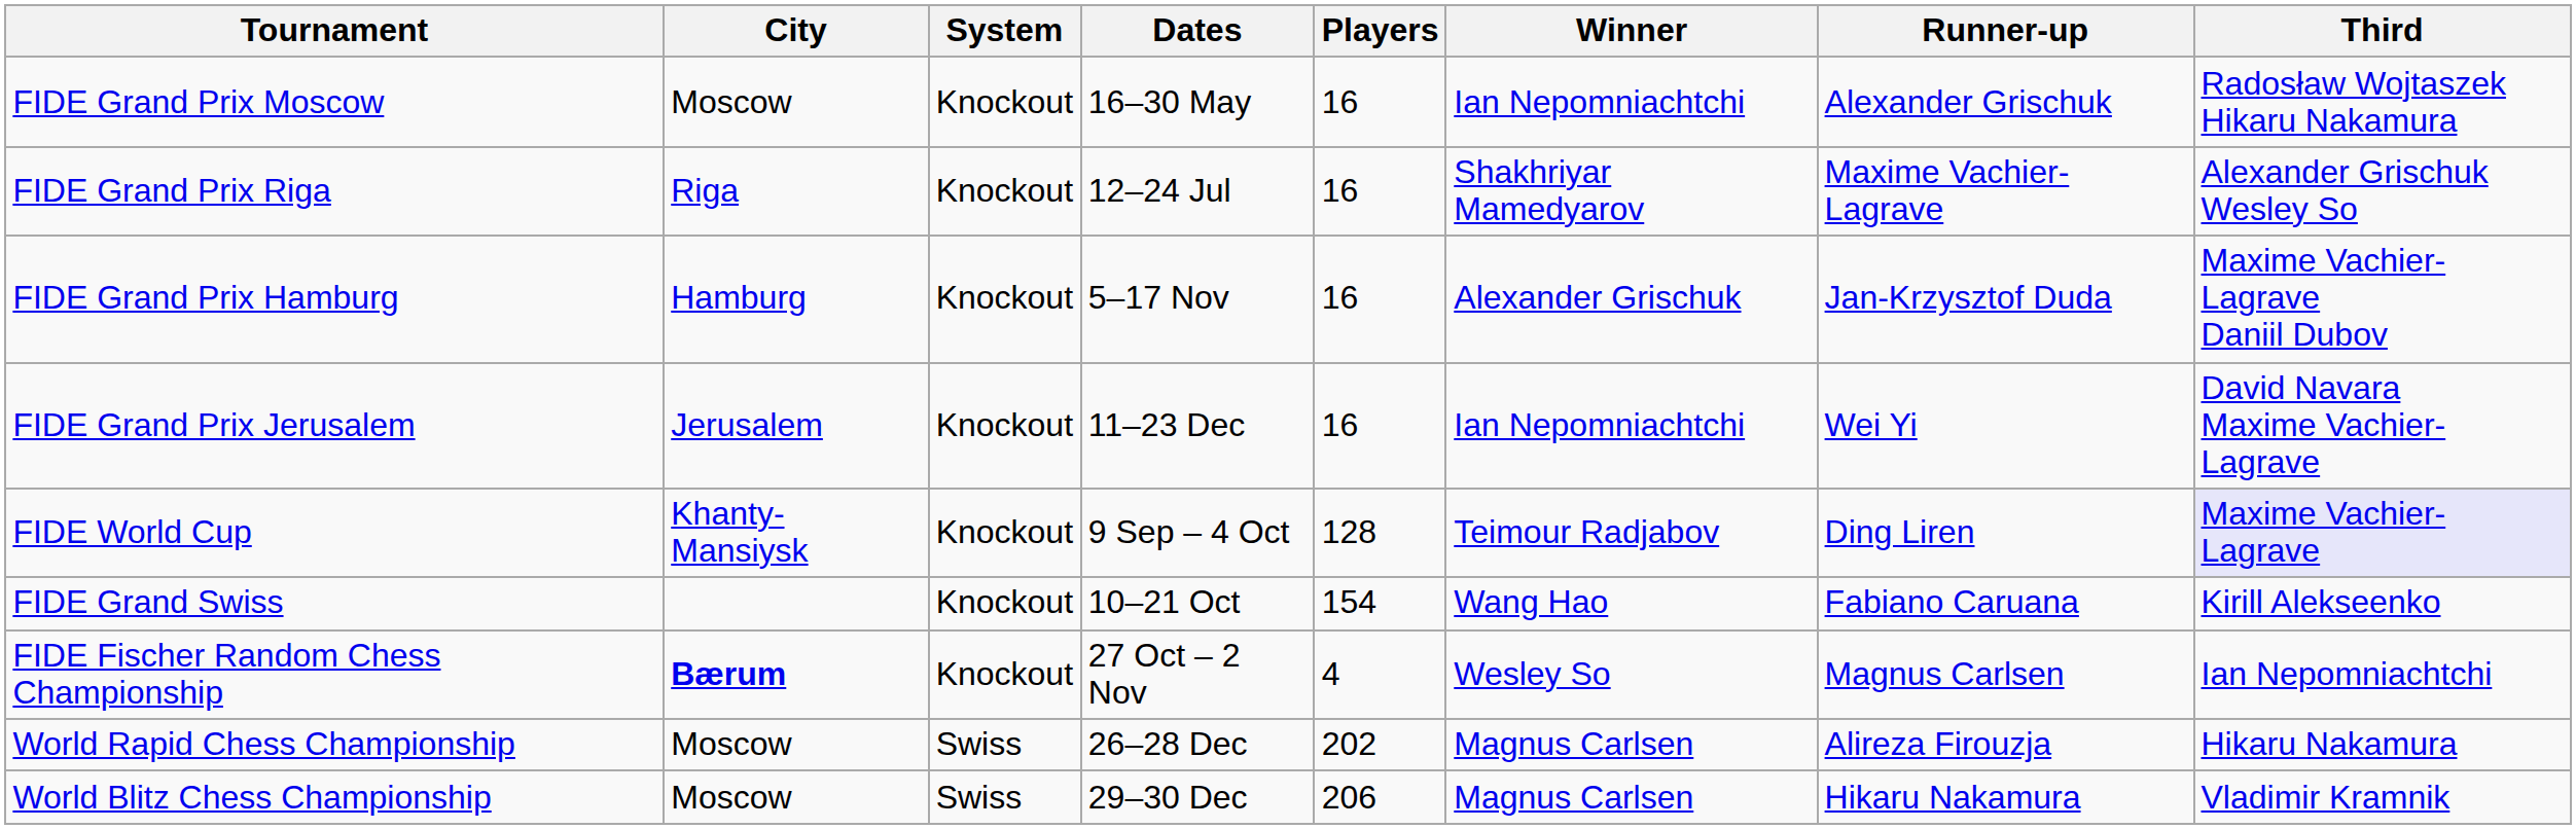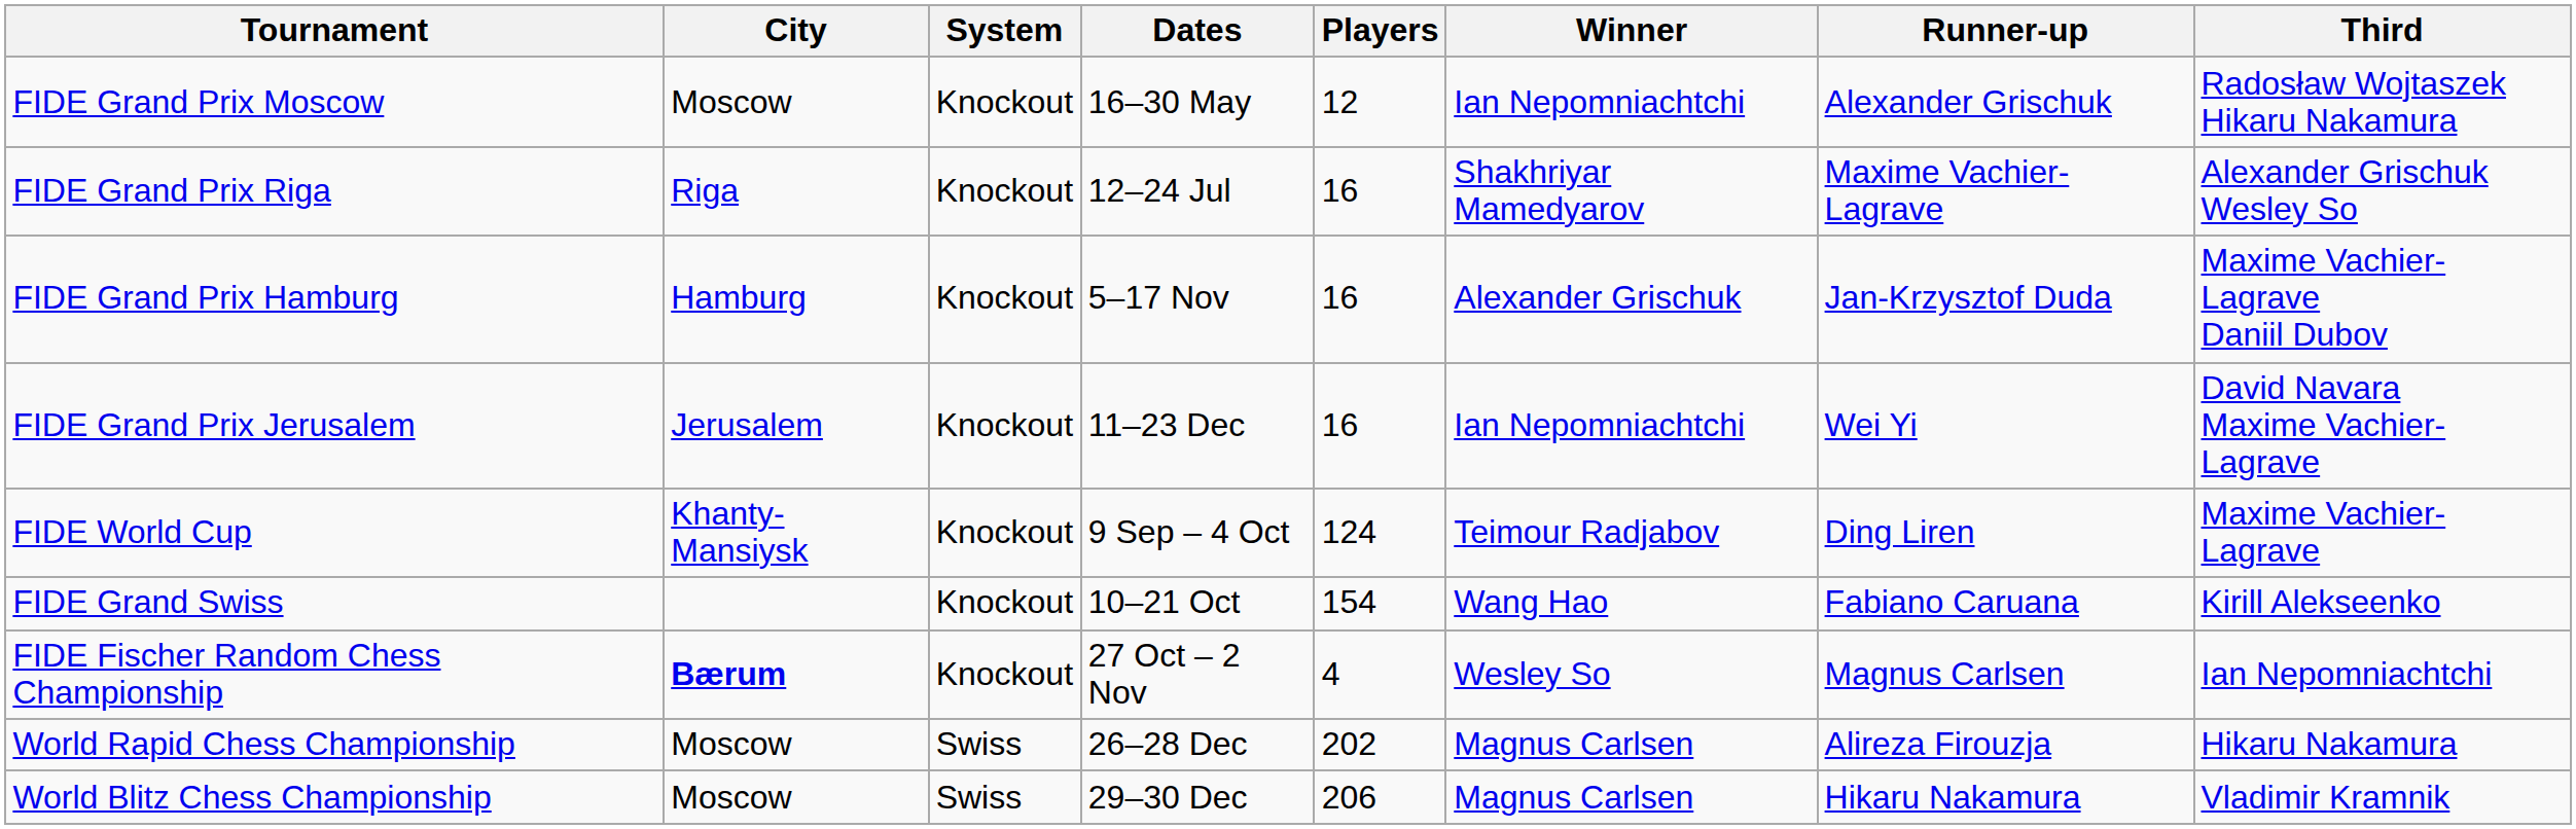 <table class="wikitable">
 <tr>
 <th>Tournament</th>
 <th>City</th>
 <th>System</th>
 <th>Dates</th>
 <th>Players</th>
 <th>Winner</th>
 <th>Runner-up</th>
 <th>Third</th>
 </tr>
 <tr>
 <td><a href='#'>FIDE Grand Prix Moscow</a></td>
 <td> Moscow</td>
 <td>Knockout</td>
 <td>16–30 May</td>
-<td>16</td>
+<td>12</td>
 <td> <a href='#'>Ian Nepomniachtchi</a></td>
 <td> <a href='#'>Alexander Grischuk</a></td>
 <td> <a href='#'>Radosław Wojtaszek</a> <br>  <a href='#'>Hikaru Nakamura</a></td>
 </tr>
 <tr>
 <td><a href='#'>FIDE Grand Prix Riga</a></td>
 <td> <a href='#'>Riga</a></td>
 <td>Knockout</td>
 <td>12–24 Jul</td>
 <td>16</td>
 <td> <a href='#'>Shakhriyar Mamedyarov</a></td>
 <td> <a href='#'>Maxime Vachier-Lagrave</a></td>
 <td> <a href='#'>Alexander Grischuk</a> <br>  <a href='#'>Wesley So</a></td>
 </tr>
 <tr>
 <td><a href='#'>FIDE Grand Prix Hamburg</a></td>
 <td> <a href='#'>Hamburg</a></td>
 <td>Knockout</td>
 <td>5–17 Nov</td>
 <td>16</td>
 <td> <a href='#'>Alexander Grischuk</a></td>
 <td> <a href='#'>Jan-Krzysztof Duda</a></td>
 <td> <a href='#'>Maxime Vachier-Lagrave</a> <br>  <a href='#'>Daniil Dubov</a></td>
 </tr>
 <tr>
 <td><a href='#'>FIDE Grand Prix Jerusalem</a></td>
 <td> <a href='#'>Jerusalem</a></td>
 <td>Knockout</td>
 <td>11–23 Dec</td>
 <td>16</td>
 <td> <a href='#'>Ian Nepomniachtchi</a></td>
 <td> <a href='#'>Wei Yi</a></td>
 <td> <a href='#'>David Navara</a> <br>  <a href='#'>Maxime Vachier-Lagrave</a></td>
 </tr>
 <tr>
 <td><a href='#'>FIDE World Cup</a></td>
 <td> <a href='#'>Khanty-Mansiysk</a></td>
 <td>Knockout</td>
 <td>9 Sep – 4 Oct</td>
-<td>128</td>
+<td>124</td>
 <td> <a href='#'>Teimour Radjabov</a></td>
 <td> <a href='#'>Ding Liren</a></td>
-<td style="background: lavender;"> <a href='#'>Maxime Vachier-Lagrave</a></td>
+<td> <a href='#'>Maxime Vachier-Lagrave</a></td>
 </tr>
 <tr>
 <td><a href='#'>FIDE Grand Swiss</a></td>
 <td></td>
 <td>Knockout</td>
 <td>10–21 Oct</td>
 <td>154</td>
 <td> <a href='#'>Wang Hao</a></td>
 <td> <a href='#'>Fabiano Caruana</a></td>
 <td> <a href='#'>Kirill Alekseenko</a></td>
 </tr>
 <tr>
 <td><a href='#'>FIDE Fischer Random Chess Championship</a></td>
 <td><strong> <a href='#'>Bærum</a></strong></td>
 <td>Knockout</td>
 <td>27 Oct – 2 Nov</td>
 <td>4</td>
 <td> <a href='#'>Wesley So</a></td>
 <td> <a href='#'>Magnus Carlsen</a></td>
 <td> <a href='#'>Ian Nepomniachtchi</a></td>
 </tr>
 <tr>
 <td><a href='#'>World Rapid Chess Championship</a></td>
 <td> Moscow</td>
 <td>Swiss</td>
 <td>26–28 Dec</td>
 <td>202</td>
 <td> <a href='#'>Magnus Carlsen</a></td>
 <td> <a href='#'>Alireza Firouzja</a></td>
 <td> <a href='#'>Hikaru Nakamura</a></td>
 </tr>
 <tr>
 <td><a href='#'>World Blitz Chess Championship</a></td>
 <td> Moscow</td>
 <td>Swiss</td>
 <td>29–30 Dec</td>
 <td>206</td>
 <td> <a href='#'>Magnus Carlsen</a></td>
 <td> <a href='#'>Hikaru Nakamura</a></td>
 <td> <a href='#'>Vladimir Kramnik</a></td>
 </tr>
 </table>
